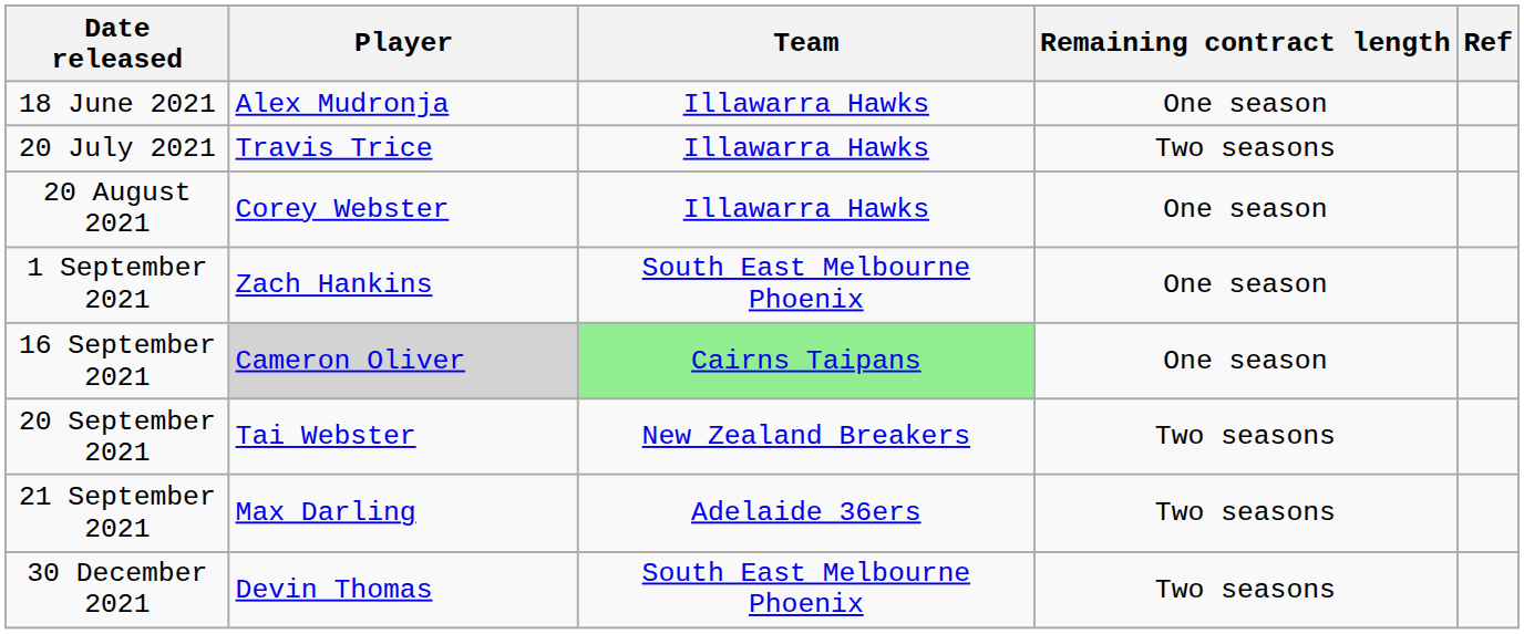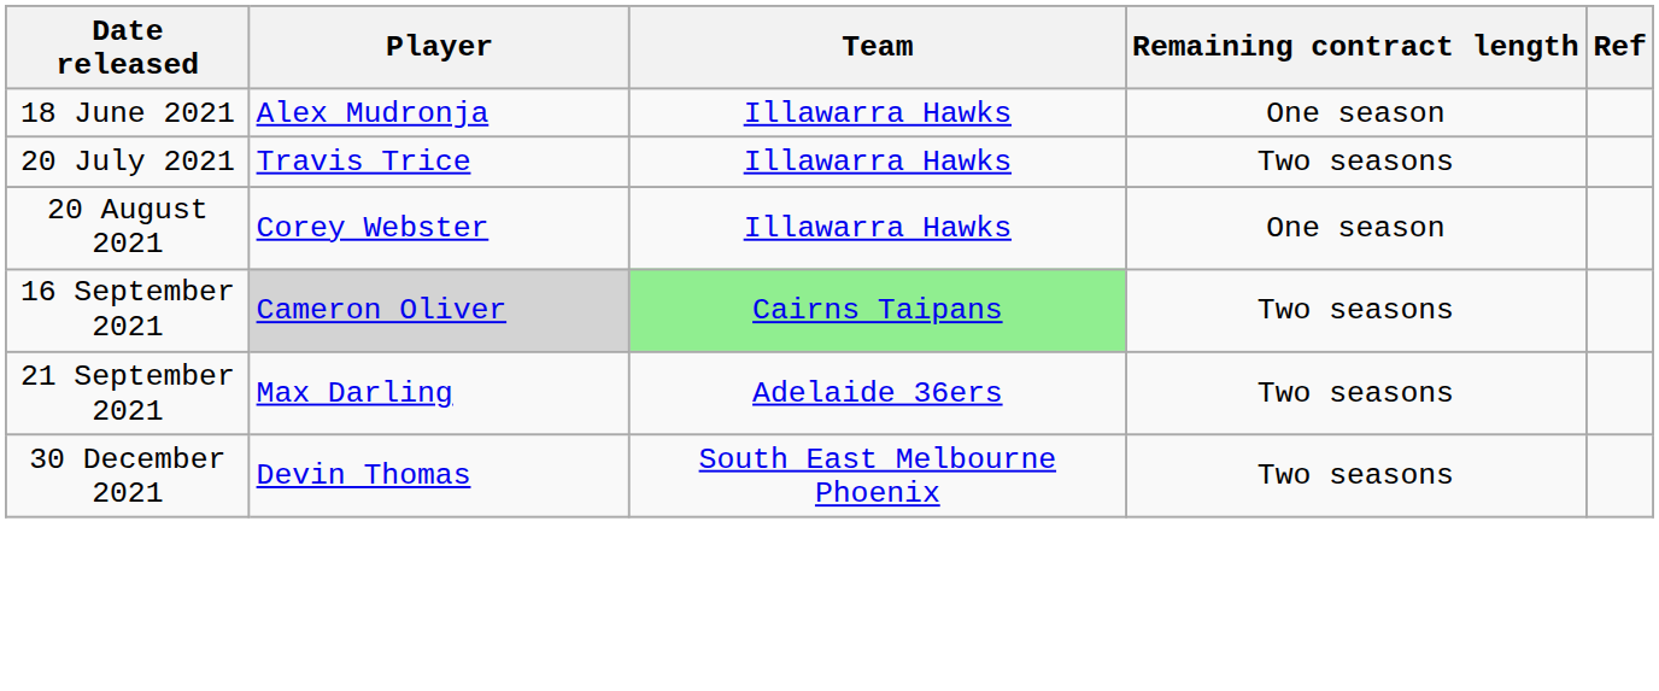 <table class="wikitable sortable" style="text-align:center">
 <tr>
 <th style="width:100px">Date released</th>
 <th style="width:160px">Player</th>
 <th style="width:210px">Team</th>
 <th>Remaining contract length</th>
 <th class="unsortable">Ref</th>
 </tr>
 <tr>
 <td>18 June 2021</td>
 <td align="left"> <a href='#'>Alex Mudronja</a></td>
 <td><a href='#'>Illawarra Hawks</a></td>
 <td>One season</td>
 <td></td>
 </tr>
 <tr>
 <td>20 July 2021</td>
 <td align="left"> <a href='#'>Travis Trice</a></td>
 <td><a href='#'>Illawarra Hawks</a></td>
 <td>Two seasons</td>
 <td></td>
 </tr>
 <tr>
 <td>20 August 2021</td>
 <td align="left"> <a href='#'>Corey Webster</a></td>
 <td><a href='#'>Illawarra Hawks</a></td>
 <td>One season</td>
 <td></td>
 </tr>
 <tr>
-<td>1 September 2021</td>
-<td align="left"> <a href='#'>Zach Hankins</a></td>
-<td><a href='#'>South East Melbourne Phoenix</a></td>
-<td>One season</td>
-<td></td>
-</tr>
-<tr>
 <td>16 September 2021</td>
 <td align="left" style="background: lightgrey;"> <a href='#'>Cameron Oliver</a></td>
 <td style="background: lightgreen;"><a href='#'>Cairns Taipans</a></td>
-<td>One season</td>
-<td></td>
-</tr>
-<tr>
-<td>20 September 2021</td>
-<td align="left"> <a href='#'>Tai Webster</a></td>
-<td><a href='#'>New Zealand Breakers</a></td>
 <td>Two seasons</td>
 <td></td>
 </tr>
 <tr>
 <td>21 September 2021</td>
 <td align="left"> <a href='#'>Max Darling</a></td>
 <td><a href='#'>Adelaide 36ers</a></td>
 <td>Two seasons</td>
 <td></td>
 </tr>
 <tr>
 <td>30 December 2021</td>
 <td align="left"> <a href='#'>Devin Thomas</a></td>
 <td><a href='#'>South East Melbourne Phoenix</a></td>
 <td>Two seasons</td>
 <td></td>
 </tr>
 </table>
